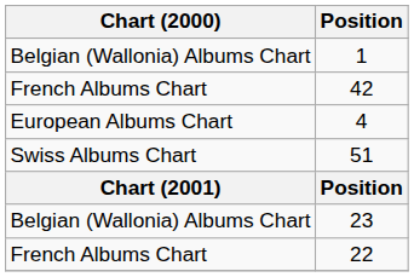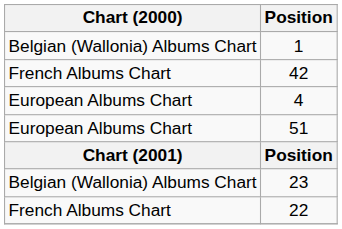 <table class="wikitable sortable">
 <tr>
 <th>Chart (2000)</th>
 <th>Position</th>
 </tr>
 <tr>
 <td>Belgian (Wallonia) Albums Chart</td>
 <td align="center">1</td>
 </tr>
 <tr>
 <td>French Albums Chart</td>
 <td align=center>42</td>
 </tr>
 <tr>
 <td>European Albums Chart</td>
 <td align="center">4</td>
 </tr>
 <tr>
-<td>Swiss Albums Chart</td>
+<td>European Albums Chart</td>
 <td align="center">51</td>
 </tr>
 <tr>
 <th>Chart (2001)</th>
 <th>Position</th>
 </tr>
 <tr>
 <td>Belgian (Wallonia) Albums Chart</td>
 <td align="center">23</td>
 </tr>
 <tr>
 <td>French Albums Chart</td>
 <td align="center">22</td>
 </tr>
 <tr>
 </tr>
 </table>
